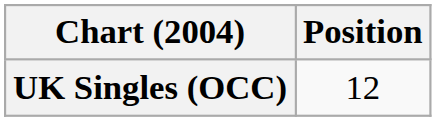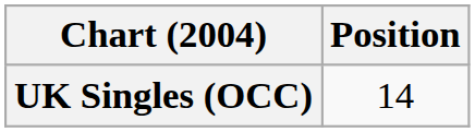 <table class="wikitable plainrowheaders" style="text-align:center">
 <tr>
 <th scope="col">Chart (2004)</th>
 <th scope="col">Position</th>
 </tr>
 <tr>
 <th scope="row">UK Singles (OCC)</th>
-<td>12</td>
+<td>14</td>
 </tr>
 </table>
